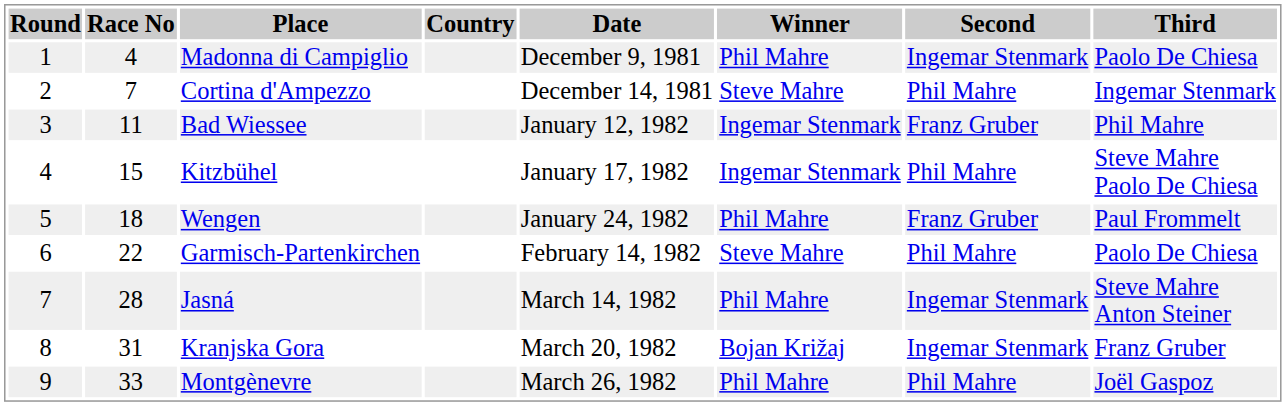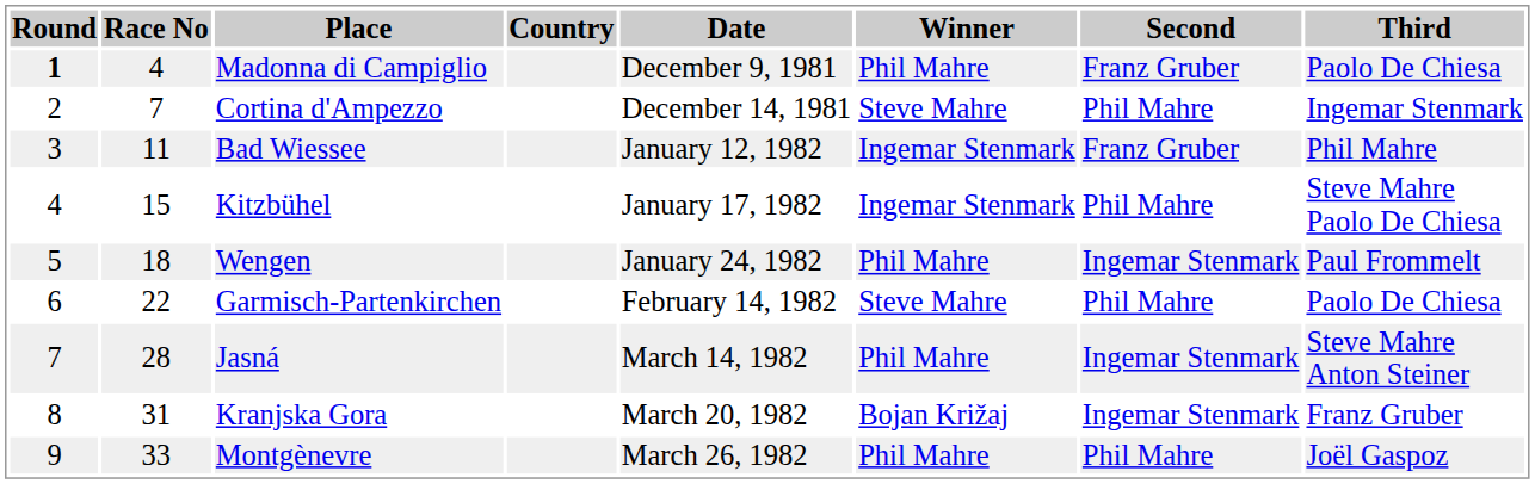 <table border="0" style="border: 1px solid #999; background-color:#FFFFFF; text-align:center">
 <tr align="center" bgcolor="#CCCCCC">
 <th>Round</th>
 <th>Race No</th>
 <th>Place</th>
 <th>Country</th>
 <th>Date</th>
 <th>Winner</th>
 <th>Second</th>
 <th>Third</th>
 </tr>
 <tr bgcolor="#EFEFEF">
-<td>1</td>
+<td><strong>1</strong></td>
 <td>4</td>
 <td align="left"><a href='#'>Madonna di Campiglio</a></td>
 <td align="left"></td>
 <td align="left">December 9, 1981</td>
 <td align="left"> <a href='#'>Phil Mahre</a></td>
-<td align="left"> <a href='#'>Ingemar Stenmark</a></td>
+<td align="left"> <a href='#'>Franz Gruber</a></td>
 <td align="left"> <a href='#'>Paolo De Chiesa</a></td>
 </tr>
 <tr>
 <td>2</td>
 <td>7</td>
 <td align="left"><a href='#'>Cortina d'Ampezzo</a></td>
 <td align="left"></td>
 <td align="left">December 14, 1981</td>
 <td align="left"> <a href='#'>Steve Mahre</a></td>
 <td align="left"> <a href='#'>Phil Mahre</a></td>
 <td align="left"> <a href='#'>Ingemar Stenmark</a></td>
 </tr>
 <tr bgcolor="#EFEFEF">
 <td>3</td>
 <td>11</td>
 <td align="left"><a href='#'>Bad Wiessee</a></td>
 <td align="left"></td>
 <td align="left">January 12, 1982</td>
 <td align="left"> <a href='#'>Ingemar Stenmark</a></td>
 <td align="left"> <a href='#'>Franz Gruber</a></td>
 <td align="left"> <a href='#'>Phil Mahre</a></td>
 </tr>
 <tr>
 <td>4</td>
 <td>15</td>
 <td align="left"><a href='#'>Kitzbühel</a></td>
 <td align="left"></td>
 <td align="left">January 17, 1982</td>
 <td align="left"> <a href='#'>Ingemar Stenmark</a></td>
 <td align="left"> <a href='#'>Phil Mahre</a></td>
 <td align="left"> <a href='#'>Steve Mahre</a><br> <a href='#'>Paolo De Chiesa</a></td>
 </tr>
 <tr bgcolor="#EFEFEF">
 <td>5</td>
 <td>18</td>
 <td align="left"><a href='#'>Wengen</a></td>
 <td align="left"></td>
 <td align="left">January 24, 1982</td>
 <td align="left"> <a href='#'>Phil Mahre</a></td>
-<td align="left"> <a href='#'>Franz Gruber</a></td>
+<td align="left"> <a href='#'>Ingemar Stenmark</a></td>
 <td align="left"> <a href='#'>Paul Frommelt</a></td>
 </tr>
 <tr>
 <td>6</td>
 <td>22</td>
 <td align="left"><a href='#'>Garmisch-Partenkirchen</a></td>
 <td align="left"></td>
 <td align="left">February 14, 1982</td>
 <td align="left"> <a href='#'>Steve Mahre</a></td>
 <td align="left"> <a href='#'>Phil Mahre</a></td>
 <td align="left"> <a href='#'>Paolo De Chiesa</a></td>
 </tr>
 <tr bgcolor="#EFEFEF">
 <td>7</td>
 <td>28</td>
 <td align="left"><a href='#'>Jasná</a></td>
 <td align="left"></td>
 <td align="left">March 14, 1982</td>
 <td align="left"> <a href='#'>Phil Mahre</a></td>
 <td align="left"> <a href='#'>Ingemar Stenmark</a></td>
 <td align="left"> <a href='#'>Steve Mahre</a><br> <a href='#'>Anton Steiner</a></td>
 </tr>
 <tr>
 <td>8</td>
 <td>31</td>
 <td align="left"><a href='#'>Kranjska Gora</a></td>
 <td align="left"></td>
 <td align="left">March 20, 1982</td>
 <td align="left"> <a href='#'>Bojan Križaj</a></td>
 <td align="left"> <a href='#'>Ingemar Stenmark</a></td>
 <td align="left"> <a href='#'>Franz Gruber</a></td>
 </tr>
 <tr bgcolor="#EFEFEF">
 <td>9</td>
 <td>33</td>
 <td align="left"><a href='#'>Montgènevre</a></td>
 <td align="left"></td>
 <td align="left">March 26, 1982</td>
 <td align="left"> <a href='#'>Phil Mahre</a></td>
 <td align="left"> <a href='#'>Phil Mahre</a></td>
 <td align="left"> <a href='#'>Joël Gaspoz</a></td>
 </tr>
 </table>
